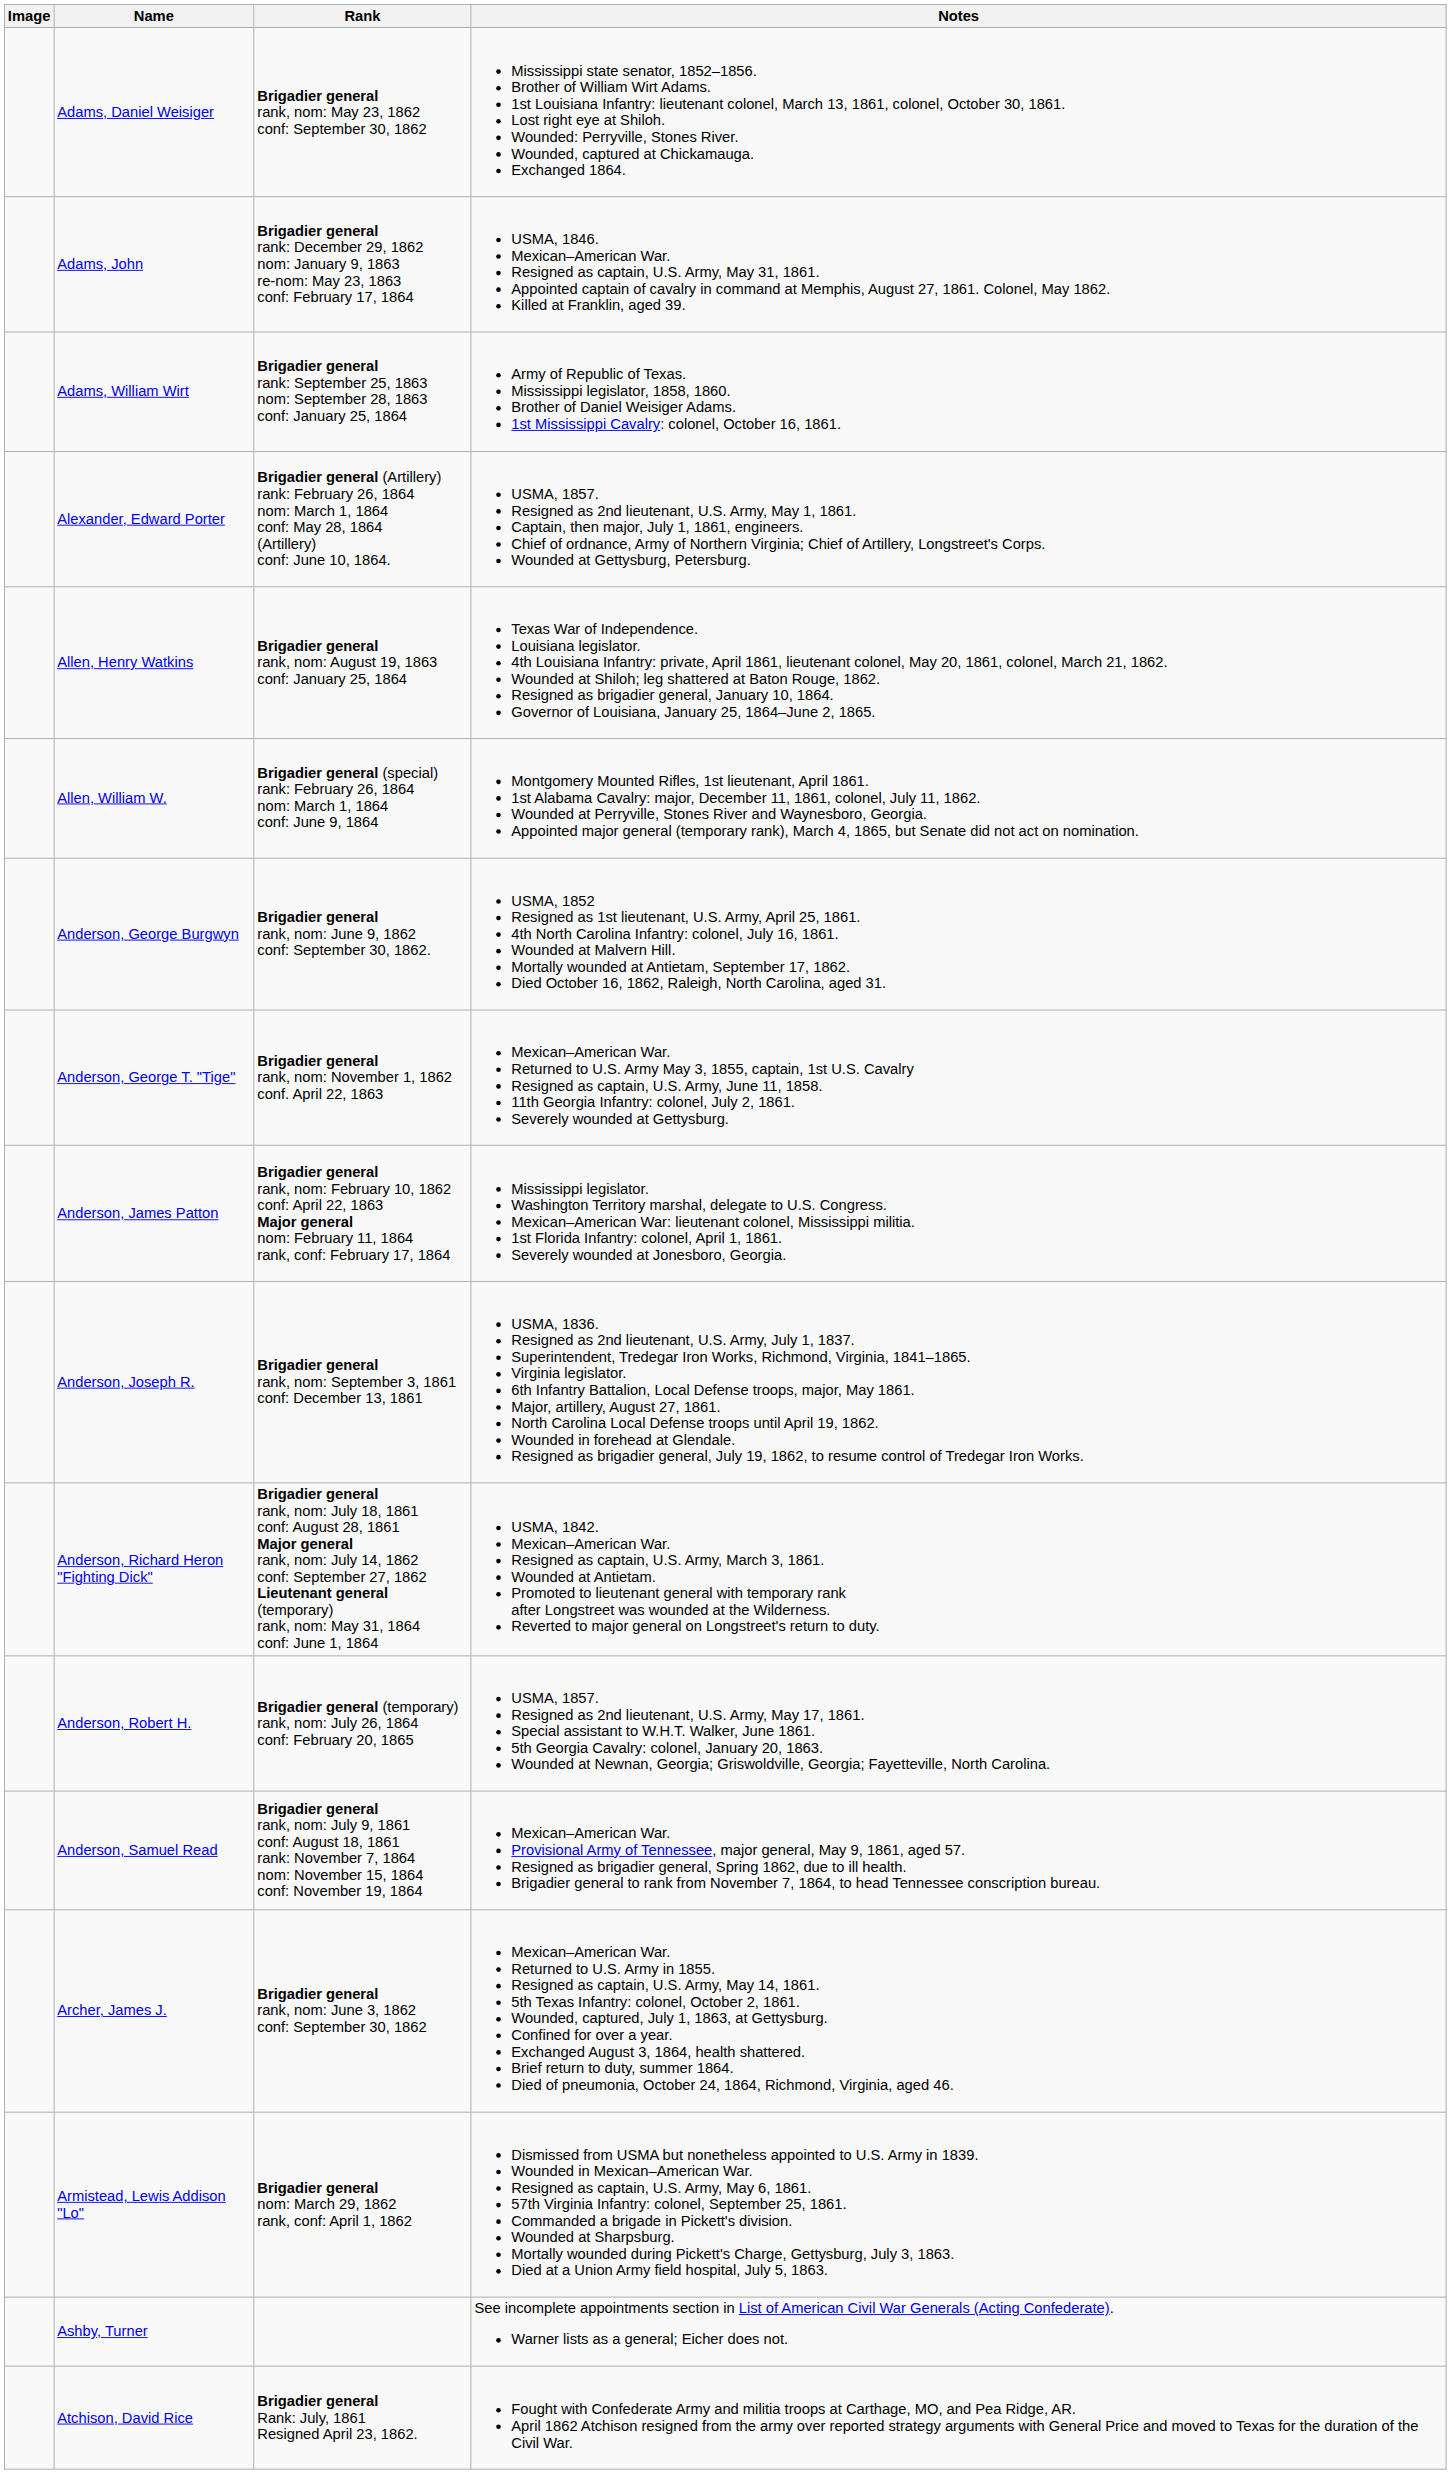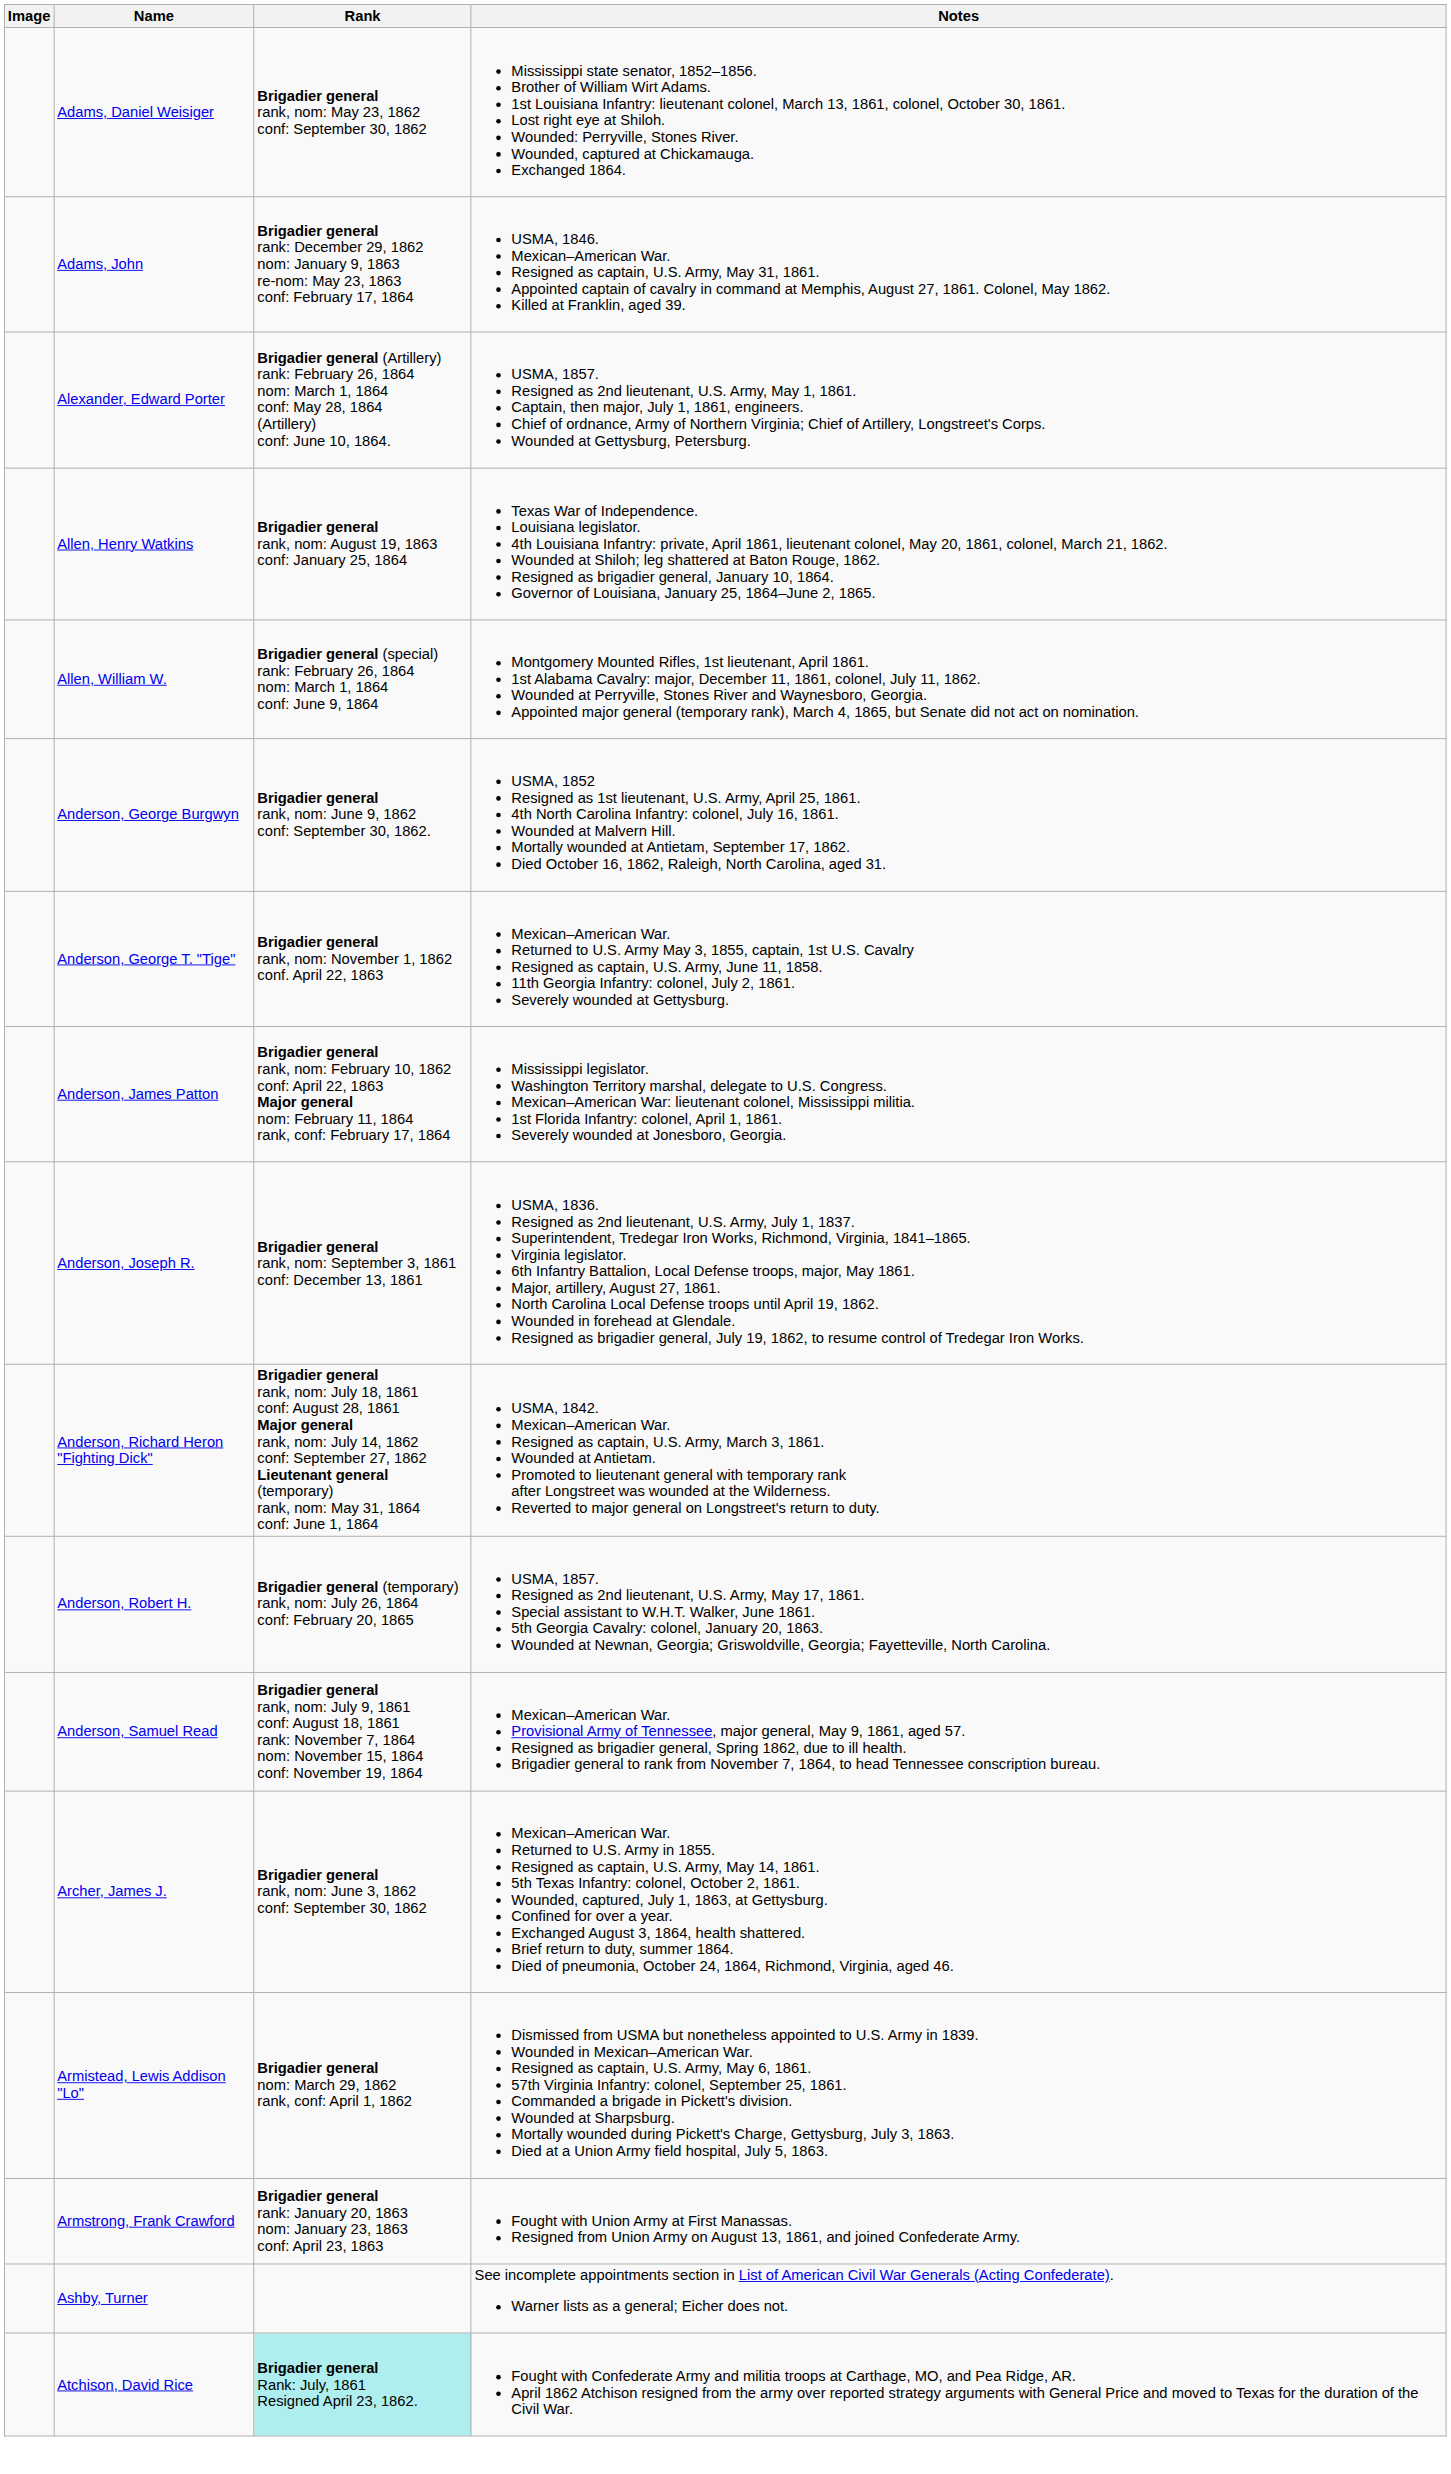 <table class="wikitable sortable">
 <tr>
 <th class="unsortable">Image</th>
 <th>Name</th>
 <th>Rank</th>
 <th class="unsortable">Notes</th>
 </tr>
 <tr>
 <td></td>
 <td><a href='#'>Adams, Daniel Weisiger</a></td>
 <td style=white-space:nowrap><strong>Brigadier general</strong><br>rank, nom: May 23, 1862<br>conf: September 30, 1862</td>
 <td><br><ul><li>Mississippi state senator, 1852–1856.</li><li>Brother of William Wirt Adams.</li><li>1st Louisiana Infantry: lieutenant colonel, March 13, 1861, colonel, October 30, 1861.</li><li>Lost right eye at Shiloh.</li><li>Wounded: Perryville, Stones River.</li><li>Wounded, captured at Chickamauga.</li><li>Exchanged 1864.</li></ul></td>
 </tr>
 <tr>
 <td></td>
 <td><a href='#'>Adams, John</a></td>
 <td style=white-space:nowrap><strong>Brigadier general</strong><br>rank: December 29, 1862<br>nom: January 9, 1863<br>re-nom: May 23, 1863<br>conf: February 17, 1864</td>
 <td><br><ul><li>USMA, 1846.</li><li>Mexican–American War.</li><li>Resigned as captain, U.S. Army, May 31, 1861.</li><li>Appointed captain of cavalry in command at Memphis, August 27, 1861. Colonel, May 1862.</li><li>Killed at Franklin, aged 39.</li></ul></td>
-</tr>
-<tr>
-<td></td>
-<td><a href='#'>Adams, William Wirt</a></td>
-<td style=white-space:nowrap><strong>Brigadier general</strong><br>rank: September 25, 1863<br>nom: September 28, 1863<br>conf: January 25, 1864</td>
-<td><br><ul><li>Army of Republic of Texas.</li><li>Mississippi legislator, 1858, 1860.</li><li>Brother of Daniel Weisiger Adams.</li><li><a href='#'>1st Mississippi Cavalry</a>: colonel, October 16, 1861.</li></ul></td>
 </tr>
 <tr>
 <td></td>
 <td><a href='#'>Alexander, Edward Porter</a></td>
 <td style=white-space:nowrap><strong>Brigadier general</strong> (Artillery)<br>rank: February 26, 1864<br>nom: March 1, 1864<br>conf: May 28, 1864<br>(Artillery)<br>conf: June 10, 1864.</td>
 <td><br><ul><li>USMA, 1857.</li><li>Resigned as 2nd lieutenant, U.S. Army, May 1, 1861.</li><li>Captain, then major, July 1, 1861, engineers.</li><li>Chief of ordnance, Army of Northern Virginia; Chief of Artillery, Longstreet's Corps.</li><li>Wounded at Gettysburg, Petersburg.</li></ul></td>
 </tr>
 <tr>
 <td></td>
 <td><a href='#'>Allen, Henry Watkins</a></td>
 <td style=white-space:nowrap><strong>Brigadier general</strong><br>rank, nom: August 19, 1863<br>conf: January 25, 1864</td>
 <td><br><ul><li>Texas War of Independence.</li><li>Louisiana legislator.</li><li>4th Louisiana Infantry: private, April 1861, lieutenant colonel, May 20, 1861, colonel, March 21, 1862.</li><li>Wounded at Shiloh; leg shattered at Baton Rouge, 1862.</li><li>Resigned as brigadier general, January 10, 1864.</li><li>Governor of Louisiana, January 25, 1864–June 2, 1865.</li></ul></td>
 </tr>
 <tr>
 <td></td>
 <td><a href='#'>Allen, William W.</a></td>
 <td style=white-space:nowrap><strong>Brigadier general</strong> (special)<br>rank: February 26, 1864<br>nom: March 1, 1864<br>conf: June 9, 1864</td>
 <td><br><ul><li>Montgomery Mounted Rifles, 1st lieutenant, April 1861.</li><li>1st Alabama Cavalry: major, December 11, 1861, colonel, July 11, 1862.</li><li>Wounded at Perryville, Stones River and Waynesboro, Georgia.</li><li>Appointed major general (temporary rank), March 4, 1865, but Senate did not act on nomination.</li></ul></td>
 </tr>
 <tr>
 <td></td>
 <td><a href='#'>Anderson, George Burgwyn</a></td>
 <td style=white-space:nowrap><strong>Brigadier general</strong><br>rank, nom: June 9, 1862<br>conf: September 30, 1862.</td>
 <td><br><ul><li>USMA, 1852</li><li>Resigned as 1st lieutenant, U.S. Army, April 25, 1861.</li><li>4th North Carolina Infantry: colonel, July 16, 1861.</li><li>Wounded at Malvern Hill.</li><li>Mortally wounded at Antietam, September 17, 1862.</li><li>Died October 16, 1862, Raleigh, North Carolina, aged 31.</li></ul></td>
 </tr>
 <tr>
 <td></td>
 <td><a href='#'>Anderson, George T. "Tige"</a></td>
 <td style=white-space:nowrap><strong>Brigadier general</strong><br>rank, nom: November 1, 1862<br>conf. April 22, 1863</td>
 <td><br><ul><li>Mexican–American War.</li><li>Returned to U.S. Army May 3, 1855, captain, 1st U.S. Cavalry</li><li>Resigned as captain, U.S. Army, June 11, 1858.</li><li>11th Georgia Infantry: colonel, July 2, 1861.</li><li>Severely wounded at Gettysburg.</li></ul></td>
 </tr>
 <tr>
 <td></td>
 <td><a href='#'>Anderson, James Patton</a></td>
 <td><strong>Brigadier general</strong><br>rank, nom: February 10, 1862<br>conf: April 22, 1863<br><strong>Major general</strong><br>nom: February 11, 1864<br>rank, conf: February 17, 1864</td>
 <td><br><ul><li>Mississippi legislator.</li><li>Washington Territory marshal, delegate to U.S. Congress.</li><li>Mexican–American War: lieutenant colonel, Mississippi militia.</li><li>1st Florida Infantry: colonel, April 1, 1861.</li><li>Severely wounded at Jonesboro, Georgia.</li></ul></td>
 </tr>
 <tr>
 <td></td>
 <td><a href='#'>Anderson, Joseph R.</a></td>
 <td style=white-space:nowrap><strong>Brigadier general</strong><br>rank, nom: September 3, 1861<br>conf: December 13, 1861</td>
 <td><br><ul><li>USMA, 1836.</li><li>Resigned as 2nd lieutenant, U.S. Army, July 1, 1837.</li><li>Superintendent, Tredegar Iron Works, Richmond, Virginia, 1841–1865.</li><li>Virginia legislator.</li><li>6th Infantry Battalion, Local Defense troops, major, May 1861.</li><li>Major, artillery, August 27, 1861.</li><li>North Carolina Local Defense troops until April 19, 1862.</li><li>Wounded in forehead at Glendale.</li><li>Resigned as brigadier general, July 19, 1862, to resume control of Tredegar Iron Works.</li></ul></td>
 </tr>
 <tr>
 <td></td>
 <td><a href='#'>Anderson, Richard Heron<br>"Fighting Dick"</a></td>
 <td><strong>Brigadier general</strong><br>rank, nom: July 18, 1861<br>conf: August 28, 1861<br><strong>Major general</strong><br>rank, nom: July 14, 1862<br>conf: September 27, 1862<br><strong>Lieutenant general</strong> (temporary)<br>rank, nom: May 31, 1864<br>conf: June 1, 1864</td>
 <td><br><ul><li>USMA, 1842.</li><li>Mexican–American War.</li><li>Resigned as captain, U.S. Army, March 3, 1861.</li><li>Wounded at Antietam.</li><li>Promoted to lieutenant general with temporary rank<br>after Longstreet was wounded at the Wilderness.</li><li>Reverted to major general on Longstreet's return to duty.</li></ul></td>
 </tr>
 <tr>
 <td></td>
 <td><a href='#'>Anderson, Robert H.</a></td>
 <td><strong>Brigadier general</strong> (temporary)<br>rank, nom: July 26, 1864<br>conf: February 20, 1865</td>
 <td><br><ul><li>USMA, 1857.</li><li>Resigned as 2nd lieutenant, U.S. Army, May 17, 1861.</li><li>Special assistant to W.H.T. Walker, June 1861.</li><li>5th Georgia Cavalry: colonel, January 20, 1863.</li><li>Wounded at Newnan, Georgia; Griswoldville, Georgia; Fayetteville, North Carolina.</li></ul></td>
 </tr>
 <tr>
 <td></td>
 <td><a href='#'>Anderson, Samuel Read</a></td>
 <td style=white-space:nowrap><strong>Brigadier general</strong><br>rank, nom: July 9, 1861<br>conf: August 18, 1861<br>rank: November 7, 1864<br>nom: November 15, 1864<br>conf: November 19, 1864</td>
 <td><br><ul><li>Mexican–American War.</li><li><a href='#'>Provisional Army of Tennessee</a>, major general, May 9, 1861, aged 57.</li><li>Resigned as brigadier general, Spring 1862, due to ill health.</li><li>Brigadier general to rank from November 7, 1864, to head Tennessee conscription bureau.</li></ul></td>
 </tr>
 <tr>
 <td></td>
 <td><a href='#'>Archer, James J.</a></td>
 <td><strong>Brigadier general</strong><br>rank, nom: June 3, 1862<br>conf: September 30, 1862</td>
 <td><br><ul><li>Mexican–American War.</li><li>Returned to U.S. Army in 1855.</li><li>Resigned as captain, U.S. Army, May 14, 1861.</li><li>5th Texas Infantry: colonel, October 2, 1861.</li><li>Wounded, captured, July 1, 1863, at Gettysburg.</li><li>Confined for over a year.</li><li>Exchanged August 3, 1864, health shattered.</li><li>Brief return to duty, summer 1864.</li><li>Died of pneumonia, October 24, 1864, Richmond, Virginia, aged 46.</li></ul></td>
 </tr>
 <tr>
 <td></td>
 <td><a href='#'>Armistead, Lewis Addison "Lo"</a></td>
 <td><strong>Brigadier general</strong><br>nom: March 29, 1862<br>rank, conf: April 1, 1862</td>
 <td><br><ul><li>Dismissed from USMA but nonetheless appointed to U.S. Army in 1839.</li><li>Wounded in Mexican–American War.</li><li>Resigned as captain, U.S. Army, May 6, 1861.</li><li>57th Virginia Infantry: colonel, September 25, 1861.</li><li>Commanded a brigade in Pickett's division.</li><li>Wounded at Sharpsburg.</li><li>Mortally wounded during Pickett's Charge, Gettysburg, July 3, 1863.</li><li>Died at a Union Army field hospital, July 5, 1863.</li></ul></td>
 </tr>
 <tr>
 <td></td>
+<td><a href='#'>Armstrong, Frank Crawford</a></td>
+<td><strong>Brigadier general</strong><br>rank: January 20, 1863<br>nom: January 23, 1863<br>conf: April 23, 1863</td>
+<td><br><ul><li>Fought with Union Army at First Manassas.</li><li>Resigned from Union Army on August 13, 1861, and joined Confederate Army.</li></ul></td>
+</tr>
+<tr>
+<td></td>
 <td><a href='#'>Ashby, Turner</a></td>
 <td></td>
 <td>See incomplete appointments section in <a href='#'>List of American Civil War Generals (Acting Confederate)</a>.<br><ul><li>Warner lists as a general; Eicher does not.</li></ul></td>
 </tr>
 <tr>
 <td></td>
 <td><a href='#'>Atchison, David Rice</a></td>
-<td><strong>Brigadier general</strong><br>Rank: July, 1861<br> Resigned April 23, 1862.</td>
+<td style="background: paleturquoise;"><strong>Brigadier general</strong><br>Rank: July, 1861<br> Resigned April 23, 1862.</td>
 <td><br><ul><li>Fought with Confederate Army and militia troops at Carthage, MO, and Pea Ridge, AR.</li><li>April 1862 Atchison resigned from the army over reported strategy arguments with General Price and moved to Texas for the duration of the Civil War.</li></ul></td>
 </tr>
 </table>
